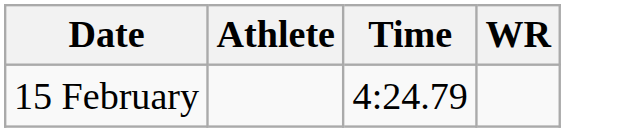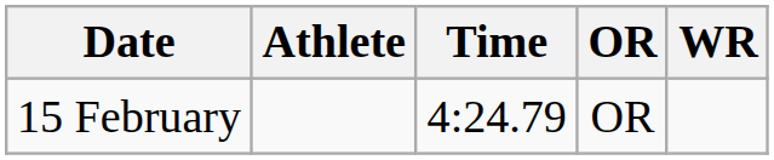 <table class="wikitable" style="text-align:center">
 <tr>
 <th>Date</th>
 <th>Athlete</th>
 <th>Time</th>
+<th>OR</th>
 <th>WR</th>
 </tr>
 <tr>
 <td>15 February</td>
 <td></td>
 <td>4:24.79</td>
+<td>OR</td>
 <td></td>
 </tr>
 </table>
